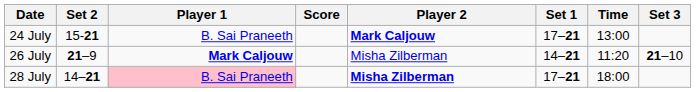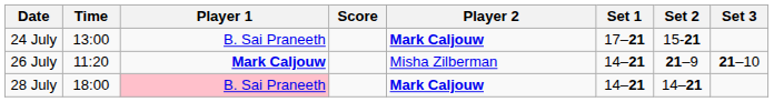 <table class="wikitable" style="font-size:90%; text-align:center">
 <tr>
 <th width="50">Date</th>
-<th width="50">Set 2</th>
+<th width="50">Time</th>
 <th width="200">Player 1</th>
 <th width="50">Score</th>
 <th width="200">Player 2</th>
 <th width="50">Set 1</th>
-<th width="50">Time</th>
+<th width="50">Set 2</th>
 <th width="50">Set 3</th>
 </tr>
 <tr>
 <td>24 July</td>
-<td>15-<strong>21</strong></td>
+<td>13:00</td>
 <td align="right"><a href='#'>B. Sai Praneeth</a> </td>
 <td> </td>
 <td align="left"><strong> <a href='#'>Mark Caljouw</a></strong></td>
 <td>17–<strong>21</strong></td>
-<td>13:00</td>
+<td>15-<strong>21</strong></td>
 <td></td>
 </tr>
 <tr>
 <td>26 July</td>
-<td><strong>21</strong>–9</td>
+<td>11:20</td>
 <td align="right"><strong><a href='#'>Mark Caljouw</a> </strong></td>
 <td> </td>
 <td align="left"> <a href='#'>Misha Zilberman</a></td>
 <td>14–<strong>21</strong></td>
-<td>11:20</td>
+<td><strong>21</strong>–9</td>
 <td><strong>21</strong>–10</td>
 </tr>
 <tr>
 <td>28 July</td>
-<td>14–<strong>21</strong></td>
+<td>18:00</td>
 <td align="right" style="background: pink;"><a href='#'>B. Sai Praneeth</a> </td>
 <td> </td>
-<td align="left"> <strong><a href='#'>Misha Zilberman</a></strong></td>
-<td>17–<strong>21</strong></td>
-<td>18:00</td>
+<td align="left"><strong> <a href='#'>Mark Caljouw</a></strong></td>
+<td>14–<strong>21</strong></td>
+<td>14–<strong>21</strong></td>
 <td></td>
 </tr>
 </table>
